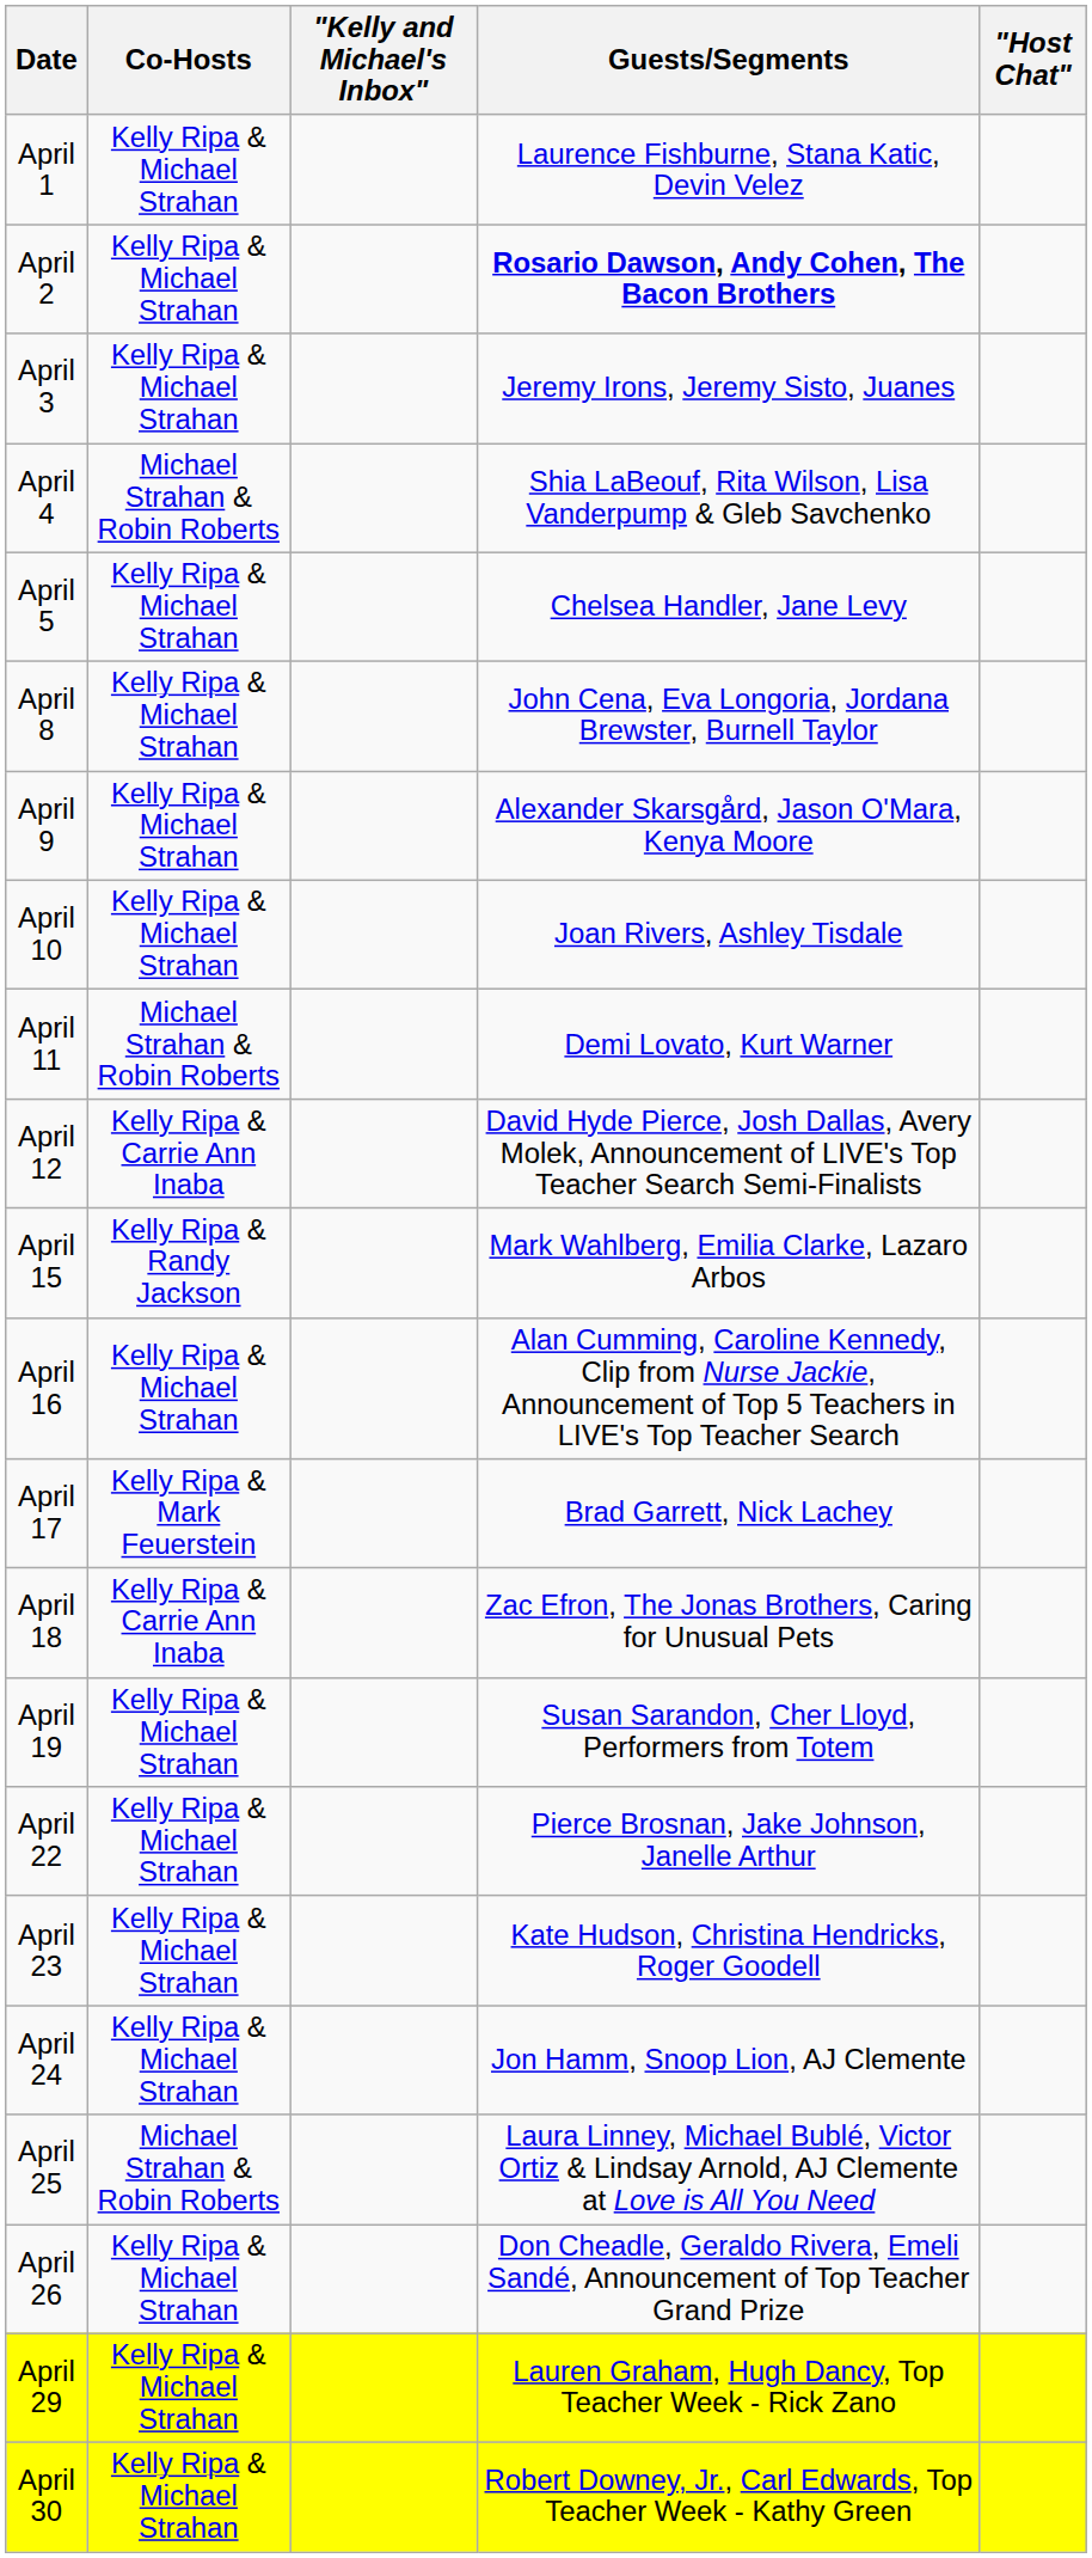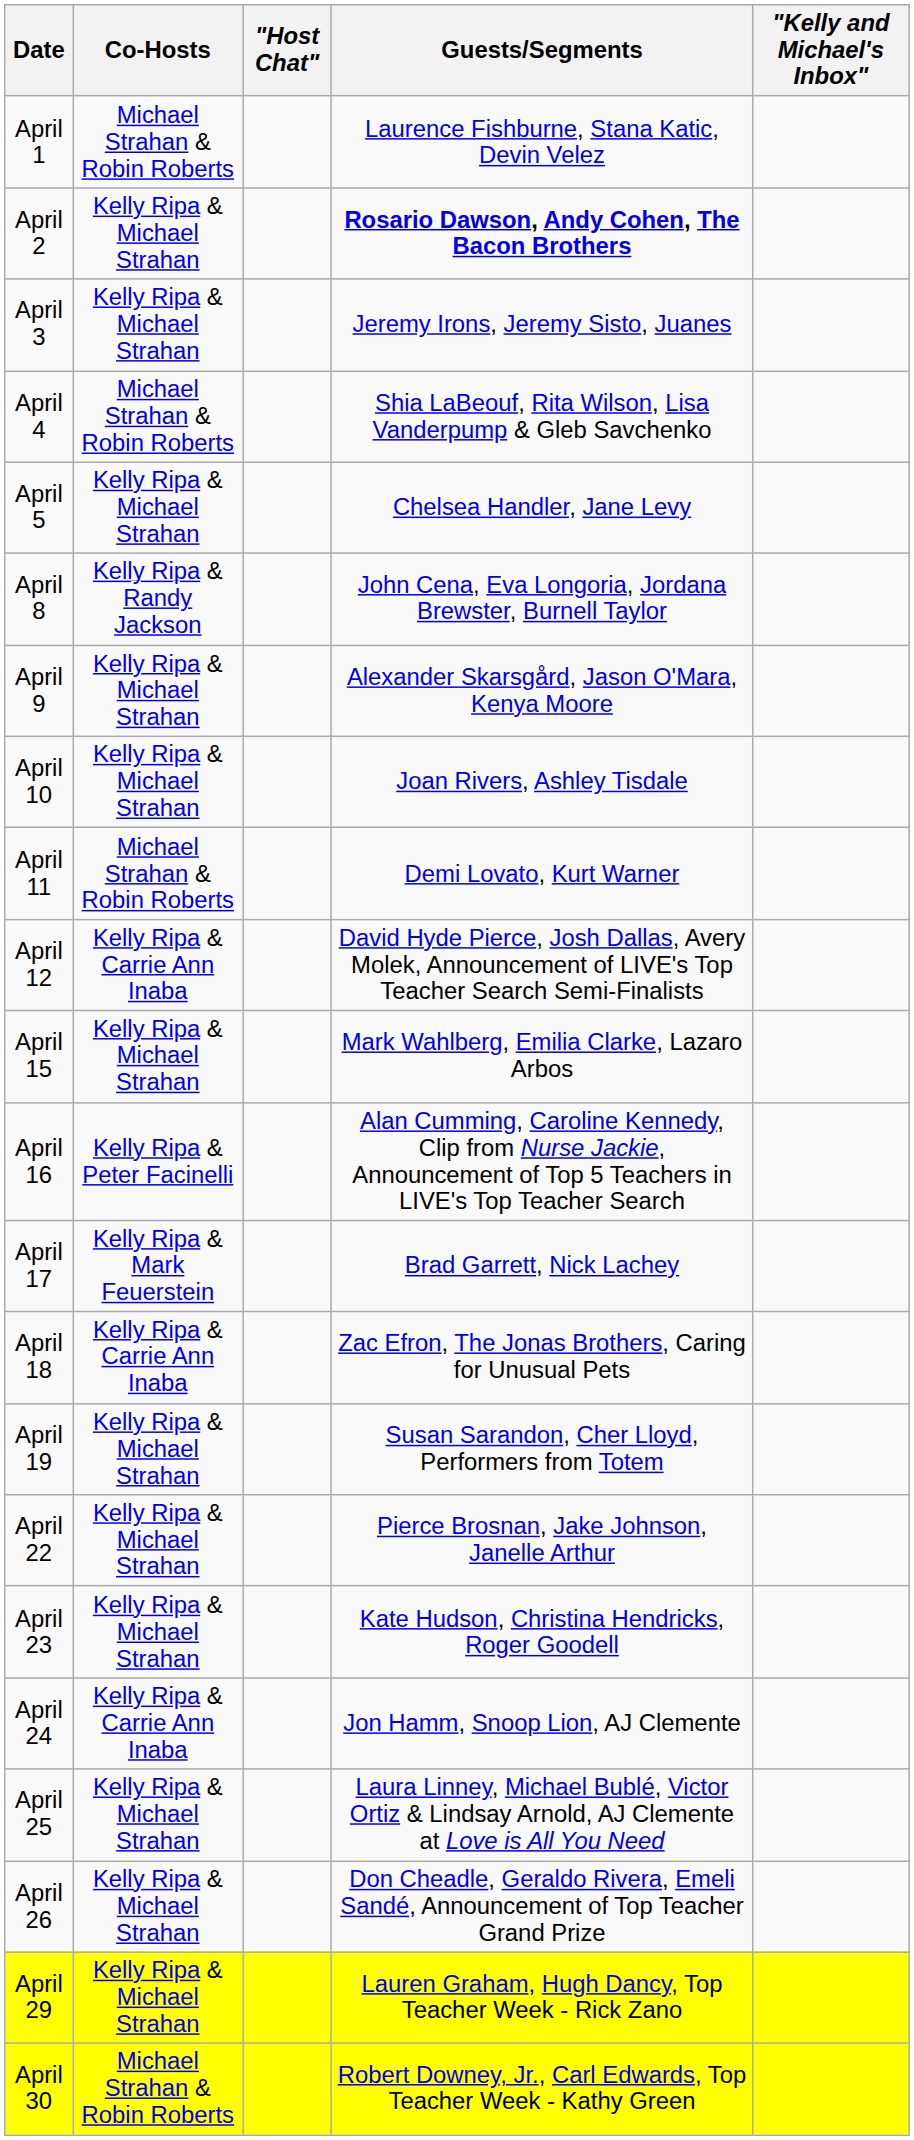 <table class="wikitable sortable" style="text-align:center;">
 <tr>
 <th>Date</th>
 <th>Co-Hosts</th>
+<th><em>"Host Chat"</em></th>
+<th>Guests/Segments</th>
 <th><em>"Kelly and Michael's Inbox"</em></th>
-<th>Guests/Segments</th>
-<th><em>"Host Chat"</em></th>
 </tr>
 <tr>
 <td>April 1</td>
-<td><a href='#'>Kelly Ripa</a> & <a href='#'>Michael Strahan</a></td>
+<td><a href='#'>Michael Strahan</a> & <a href='#'>Robin Roberts</a></td>
 <td></td>
 <td><a href='#'>Laurence Fishburne</a>, <a href='#'>Stana Katic</a>, <a href='#'>Devin Velez</a></td>
 <td></td>
 </tr>
 <tr>
 <td>April 2</td>
 <td><a href='#'>Kelly Ripa</a> & <a href='#'>Michael Strahan</a></td>
 <td></td>
 <td><strong><a href='#'>Rosario Dawson</a>, <a href='#'>Andy Cohen</a>, <a href='#'>The Bacon Brothers</a></strong></td>
 <td></td>
 </tr>
 <tr>
 <td>April 3</td>
 <td><a href='#'>Kelly Ripa</a> & <a href='#'>Michael Strahan</a></td>
 <td></td>
 <td><a href='#'>Jeremy Irons</a>, <a href='#'>Jeremy Sisto</a>, <a href='#'>Juanes</a></td>
 <td></td>
 </tr>
 <tr>
 <td>April 4</td>
 <td><a href='#'>Michael Strahan</a> & <a href='#'>Robin Roberts</a></td>
 <td></td>
 <td><a href='#'>Shia LaBeouf</a>, <a href='#'>Rita Wilson</a>, <a href='#'>Lisa Vanderpump</a> & Gleb Savchenko</td>
 <td></td>
 </tr>
 <tr>
 <td>April 5</td>
 <td><a href='#'>Kelly Ripa</a> & <a href='#'>Michael Strahan</a></td>
 <td></td>
 <td><a href='#'>Chelsea Handler</a>, <a href='#'>Jane Levy</a></td>
 <td></td>
 </tr>
 <tr>
 <td>April 8</td>
-<td><a href='#'>Kelly Ripa</a> & <a href='#'>Michael Strahan</a></td>
+<td><a href='#'>Kelly Ripa</a> & <a href='#'>Randy Jackson</a></td>
 <td></td>
 <td><a href='#'>John Cena</a>, <a href='#'>Eva Longoria</a>, <a href='#'>Jordana Brewster</a>, <a href='#'>Burnell Taylor</a></td>
 <td></td>
 </tr>
 <tr>
 <td>April 9</td>
 <td><a href='#'>Kelly Ripa</a> & <a href='#'>Michael Strahan</a></td>
 <td></td>
 <td><a href='#'>Alexander Skarsgård</a>, <a href='#'>Jason O'Mara</a>, <a href='#'>Kenya Moore</a></td>
 <td></td>
 </tr>
 <tr>
 <td>April 10</td>
 <td><a href='#'>Kelly Ripa</a> & <a href='#'>Michael Strahan</a></td>
 <td></td>
 <td><a href='#'>Joan Rivers</a>, <a href='#'>Ashley Tisdale</a></td>
 <td></td>
 </tr>
 <tr>
 <td>April 11</td>
 <td><a href='#'>Michael Strahan</a> & <a href='#'>Robin Roberts</a></td>
 <td></td>
 <td><a href='#'>Demi Lovato</a>, <a href='#'>Kurt Warner</a></td>
 <td></td>
 </tr>
 <tr>
 <td>April 12</td>
 <td><a href='#'>Kelly Ripa</a> & <a href='#'>Carrie Ann Inaba</a></td>
 <td></td>
 <td><a href='#'>David Hyde Pierce</a>, <a href='#'>Josh Dallas</a>, Avery Molek, Announcement of LIVE's Top Teacher Search Semi-Finalists</td>
 <td></td>
 </tr>
 <tr>
 <td>April 15</td>
-<td><a href='#'>Kelly Ripa</a> & <a href='#'>Randy Jackson</a></td>
+<td><a href='#'>Kelly Ripa</a> & <a href='#'>Michael Strahan</a></td>
 <td></td>
 <td><a href='#'>Mark Wahlberg</a>, <a href='#'>Emilia Clarke</a>, Lazaro Arbos</td>
 <td></td>
 </tr>
 <tr>
 <td>April 16</td>
-<td><a href='#'>Kelly Ripa</a> & <a href='#'>Michael Strahan</a></td>
+<td><a href='#'>Kelly Ripa</a> & <a href='#'>Peter Facinelli</a></td>
 <td></td>
 <td><a href='#'>Alan Cumming</a>, <a href='#'>Caroline Kennedy</a>, Clip from <em><a href='#'>Nurse Jackie</a></em>, Announcement of Top 5 Teachers in LIVE's Top Teacher Search</td>
 <td></td>
 </tr>
 <tr>
 <td>April 17</td>
 <td><a href='#'>Kelly Ripa</a> & <a href='#'>Mark Feuerstein</a></td>
 <td></td>
 <td><a href='#'>Brad Garrett</a>, <a href='#'>Nick Lachey</a></td>
 <td></td>
 </tr>
 <tr>
 <td>April 18</td>
 <td><a href='#'>Kelly Ripa</a> & <a href='#'>Carrie Ann Inaba</a></td>
 <td></td>
 <td><a href='#'>Zac Efron</a>, <a href='#'>The Jonas Brothers</a>, Caring for Unusual Pets</td>
 <td></td>
 </tr>
 <tr>
 <td>April 19</td>
 <td><a href='#'>Kelly Ripa</a> & <a href='#'>Michael Strahan</a></td>
 <td></td>
 <td><a href='#'>Susan Sarandon</a>, <a href='#'>Cher Lloyd</a>, Performers from <a href='#'>Totem</a></td>
 <td></td>
 </tr>
 <tr>
 <td>April 22</td>
 <td><a href='#'>Kelly Ripa</a> & <a href='#'>Michael Strahan</a></td>
 <td></td>
 <td><a href='#'>Pierce Brosnan</a>, <a href='#'>Jake Johnson</a>, <a href='#'>Janelle Arthur</a></td>
 <td></td>
 </tr>
 <tr>
 <td>April 23</td>
 <td><a href='#'>Kelly Ripa</a> & <a href='#'>Michael Strahan</a></td>
 <td></td>
 <td><a href='#'>Kate Hudson</a>, <a href='#'>Christina Hendricks</a>, <a href='#'>Roger Goodell</a></td>
 <td></td>
 </tr>
 <tr>
 <td>April 24</td>
-<td><a href='#'>Kelly Ripa</a> & <a href='#'>Michael Strahan</a></td>
+<td><a href='#'>Kelly Ripa</a> & <a href='#'>Carrie Ann Inaba</a></td>
 <td></td>
 <td><a href='#'>Jon Hamm</a>, <a href='#'>Snoop Lion</a>, AJ Clemente</td>
 <td></td>
 </tr>
 <tr>
 <td>April 25</td>
-<td><a href='#'>Michael Strahan</a> & <a href='#'>Robin Roberts</a></td>
+<td><a href='#'>Kelly Ripa</a> & <a href='#'>Michael Strahan</a></td>
 <td></td>
 <td><a href='#'>Laura Linney</a>, <a href='#'>Michael Bublé</a>, <a href='#'>Victor Ortiz</a> & Lindsay Arnold, AJ Clemente at <em><a href='#'>Love is All You Need</a></em></td>
 <td></td>
 </tr>
 <tr>
 <td>April 26</td>
 <td><a href='#'>Kelly Ripa</a> & <a href='#'>Michael Strahan</a></td>
 <td></td>
 <td><a href='#'>Don Cheadle</a>, <a href='#'>Geraldo Rivera</a>, <a href='#'>Emeli Sandé</a>, Announcement of Top Teacher Grand Prize</td>
 <td></td>
 </tr>
 <tr style="background:yellow;">
 <td>April 29</td>
 <td><a href='#'>Kelly Ripa</a> & <a href='#'>Michael Strahan</a></td>
 <td></td>
 <td><a href='#'>Lauren Graham</a>, <a href='#'>Hugh Dancy</a>, Top Teacher Week - Rick Zano</td>
 <td></td>
 </tr>
 <tr style="background:yellow;">
 <td>April 30</td>
-<td><a href='#'>Kelly Ripa</a> & <a href='#'>Michael Strahan</a></td>
+<td><a href='#'>Michael Strahan</a> & <a href='#'>Robin Roberts</a></td>
 <td></td>
 <td><a href='#'>Robert Downey, Jr.</a>, <a href='#'>Carl Edwards</a>,  Top Teacher Week - Kathy Green</td>
 <td></td>
 </tr>
 </table>
